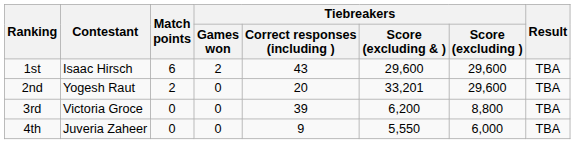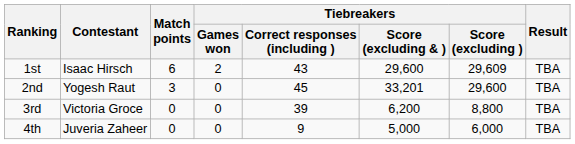 <table class="wikitable" style="text-align: center;">
 <tr>
 <th rowspan="2">Ranking</th>
 <th rowspan="2">Contestant</th>
 <th rowspan="2">Match<br>points</th>
 <th colspan="4">Tiebreakers</th>
 <th rowspan="2">Result</th>
 </tr>
 <tr>
 <th>Games<br>won</th>
 <th>Correct responses<br>(including )</th>
 <th>Score<br>(excluding  & )</th>
 <th>Score<br>(excluding )</th>
 </tr>
 <tr>
 <td>1st</td>
 <td style="text-align:left;">Isaac Hirsch</td>
 <td>6</td>
 <td>2</td>
 <td>43</td>
 <td>29,600</td>
-<td>29,600</td>
+<td>29,609</td>
 <td>TBA</td>
 </tr>
 <tr>
 <td>2nd</td>
 <td style="text-align:left;">Yogesh Raut</td>
-<td>2</td>
+<td>3</td>
 <td>0</td>
-<td>20</td>
+<td>45</td>
 <td>33,201</td>
 <td>29,600</td>
 <td>TBA</td>
 </tr>
 <tr>
 <td>3rd</td>
 <td style="text-align:left;">Victoria Groce</td>
 <td>0</td>
 <td>0</td>
 <td>39</td>
 <td>6,200</td>
 <td>8,800</td>
 <td>TBA</td>
 </tr>
 <tr>
 <td>4th</td>
 <td style="text-align:left;">Juveria Zaheer</td>
 <td>0</td>
 <td>0</td>
 <td>9</td>
-<td>5,550</td>
+<td>5,000</td>
 <td>6,000</td>
 <td>TBA</td>
 </tr>
 </table>
